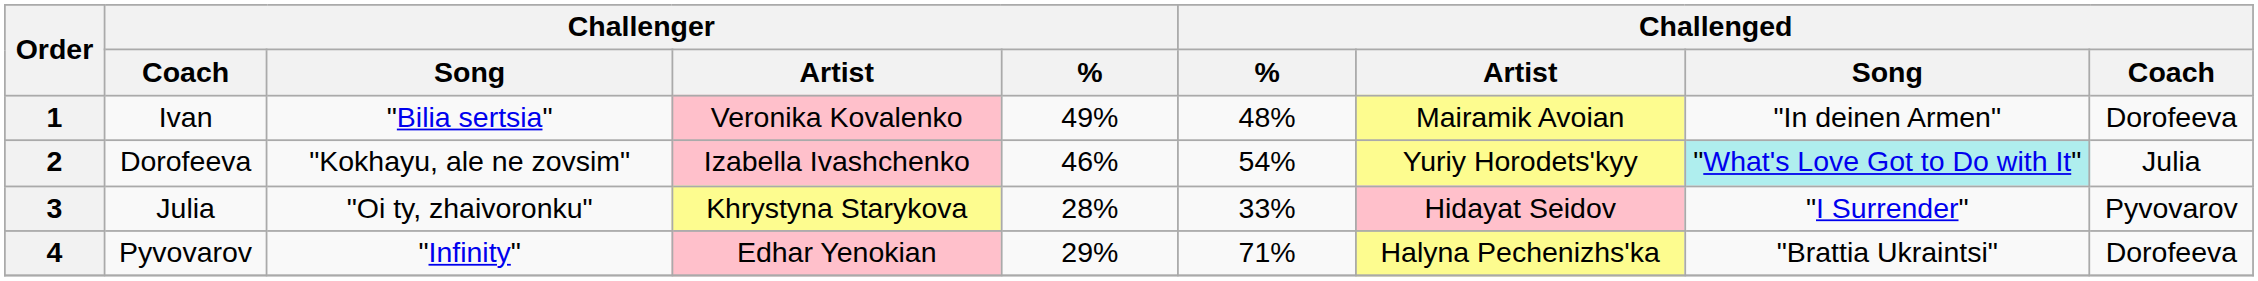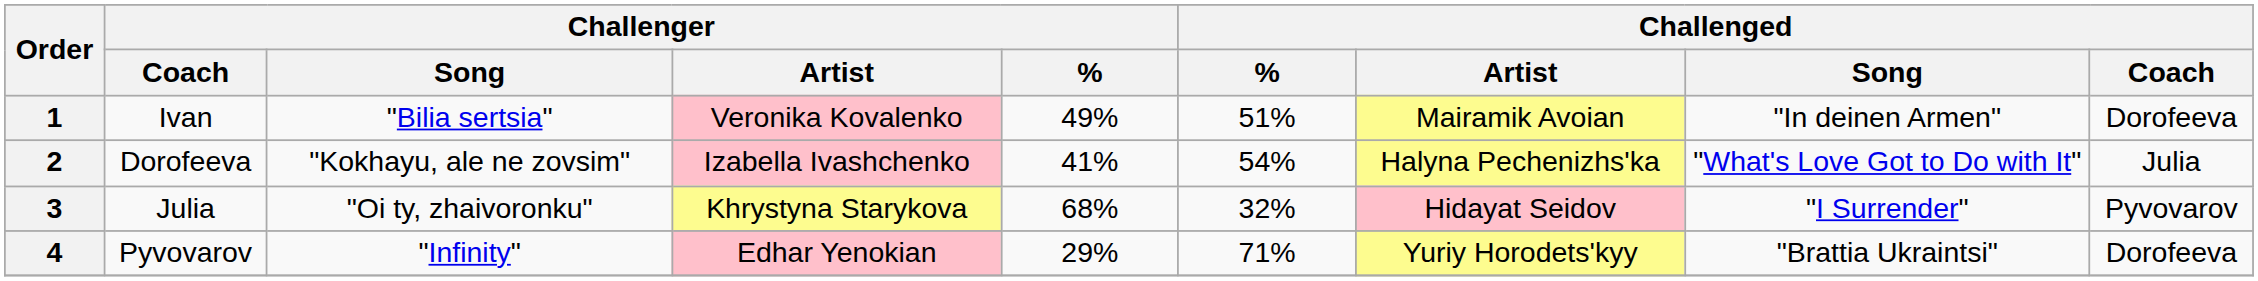 <table class="wikitable" style="text-align: center; width:100%">
 <tr>
 <th rowspan="2" style="width:03%">Order</th>
 <th colspan="4" style="width:42%">Challenger</th>
 <th colspan="4" style="width:42%">Challenged</th>
 </tr>
 <tr>
 <th style="width:06%">Coach</th>
 <th style="width:16%">Song</th>
 <th style="width:13%">Artist</th>
 <th>%</th>
 <th>%</th>
 <th style="width:13%">Artist</th>
 <th style="width:16%">Song</th>
 <th style="width:06%">Coach</th>
 </tr>
 <tr>
 <th>1</th>
 <td>Ivan</td>
 <td>"<a href='#'>Bilia sertsia</a>"</td>
 <td style="background:pink">Veronika Kovalenko</td>
 <td>49%</td>
-<td>48%</td>
+<td>51%</td>
 <td style="background:#fdfc8f">Mairamik Avoian</td>
 <td>"In deinen Armen"</td>
 <td>Dorofeeva</td>
 </tr>
 <tr>
 <th>2</th>
 <td>Dorofeeva</td>
 <td>"Kokhayu, ale ne zovsim"</td>
 <td style="background:pink">Izabella Ivashchenko</td>
-<td>46%</td>
+<td>41%</td>
 <td>54%</td>
-<td style="background:#fdfc8f">Yuriy Horodets'kyy</td>
-<td style="background: paleturquoise;">"<a href='#'>What's Love Got to Do with It</a>"</td>
+<td style="background:#fdfc8f">Halyna Pechenizhs'ka</td>
+<td>"<a href='#'>What's Love Got to Do with It</a>"</td>
 <td>Julia</td>
 </tr>
 <tr>
 <th>3</th>
 <td>Julia</td>
 <td>"Oi ty, zhaivoronku"</td>
 <td style="background:#fdfc8f">Khrystyna Starykova</td>
-<td>28%</td>
-<td>33%</td>
+<td>68%</td>
+<td>32%</td>
 <td style="background:pink">Hidayat Seidov</td>
 <td>"<a href='#'>I Surrender</a>"</td>
 <td>Pyvovarov</td>
 </tr>
 <tr>
 <th>4</th>
 <td>Pyvovarov</td>
 <td>"<a href='#'>Infinity</a>"</td>
 <td style="background:pink">Edhar Yenokian</td>
 <td>29%</td>
 <td>71%</td>
-<td style="background:#fdfc8f">Halyna Pechenizhs'ka</td>
+<td style="background:#fdfc8f">Yuriy Horodets'kyy</td>
 <td>"Brattia Ukraintsi"</td>
 <td>Dorofeeva</td>
 </tr>
 <tr>
 </tr>
 </table>
